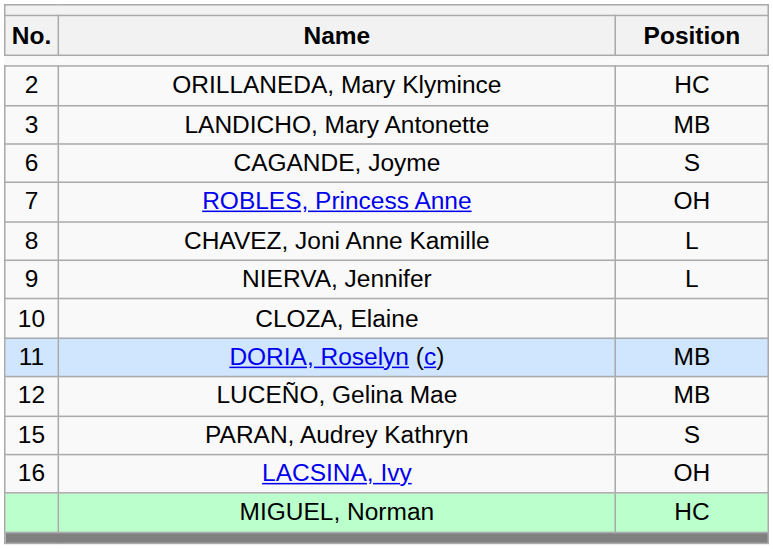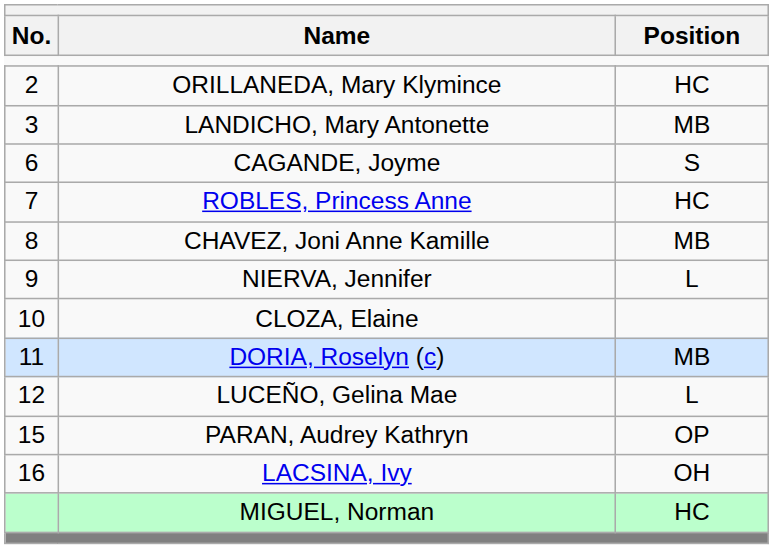 <table class='wikitable mw-collapsible mw-collapsed' style="text-align: center; width:500px; border: none">
 <tr>
 <th style='text-align: left;' colspan=3></th>
 </tr>
 <tr>
 <th style='width: 7%;'>No.</th>
 <th>Name</th>
 <th style='width: 20%;'>Position</th>
 </tr>
 <tr>
 <td style='border: none;'></td>
 </tr>
 <tr>
 <td>2</td>
 <td>ORILLANEDA, Mary Klymince</td>
 <td>HC</td>
 </tr>
 <tr>
 <td>3</td>
 <td>LANDICHO, Mary Antonette</td>
 <td>MB</td>
 </tr>
 <tr>
 <td>6</td>
 <td>CAGANDE, Joyme</td>
 <td>S</td>
 </tr>
 <tr>
 <td>7</td>
 <td><a href='#'>ROBLES, Princess Anne</a></td>
-<td>OH</td>
+<td>HC</td>
 </tr>
 <tr>
 <td>8</td>
 <td>CHAVEZ, Joni Anne Kamille</td>
-<td>L</td>
+<td>MB</td>
 </tr>
 <tr>
 <td>9</td>
 <td>NIERVA, Jennifer</td>
 <td>L</td>
 </tr>
 <tr>
 <td>10</td>
 <td>CLOZA, Elaine</td>
 <td></td>
 </tr>
 <tr style="background:#D0E6FF">
 <td>11</td>
 <td><a href='#'>DORIA, Roselyn</a> (<a href='#'>c</a>)</td>
 <td>MB</td>
 </tr>
 <tr>
 <td>12</td>
 <td>LUCEÑO, Gelina Mae</td>
-<td>MB</td>
+<td>L</td>
 </tr>
 <tr>
 <td>15</td>
 <td>PARAN, Audrey Kathryn</td>
-<td>S</td>
+<td>OP</td>
 </tr>
 <tr>
 <td>16</td>
 <td><a href='#'>LACSINA, Ivy</a></td>
 <td>OH</td>
 </tr>
 <tr style="background:#BBFFCC">
 <td></td>
 <td>MIGUEL, Norman</td>
 <td>HC</td>
 </tr>
 <tr>
 <th style='background: grey;' colspan=3></th>
 </tr>
 </table>
